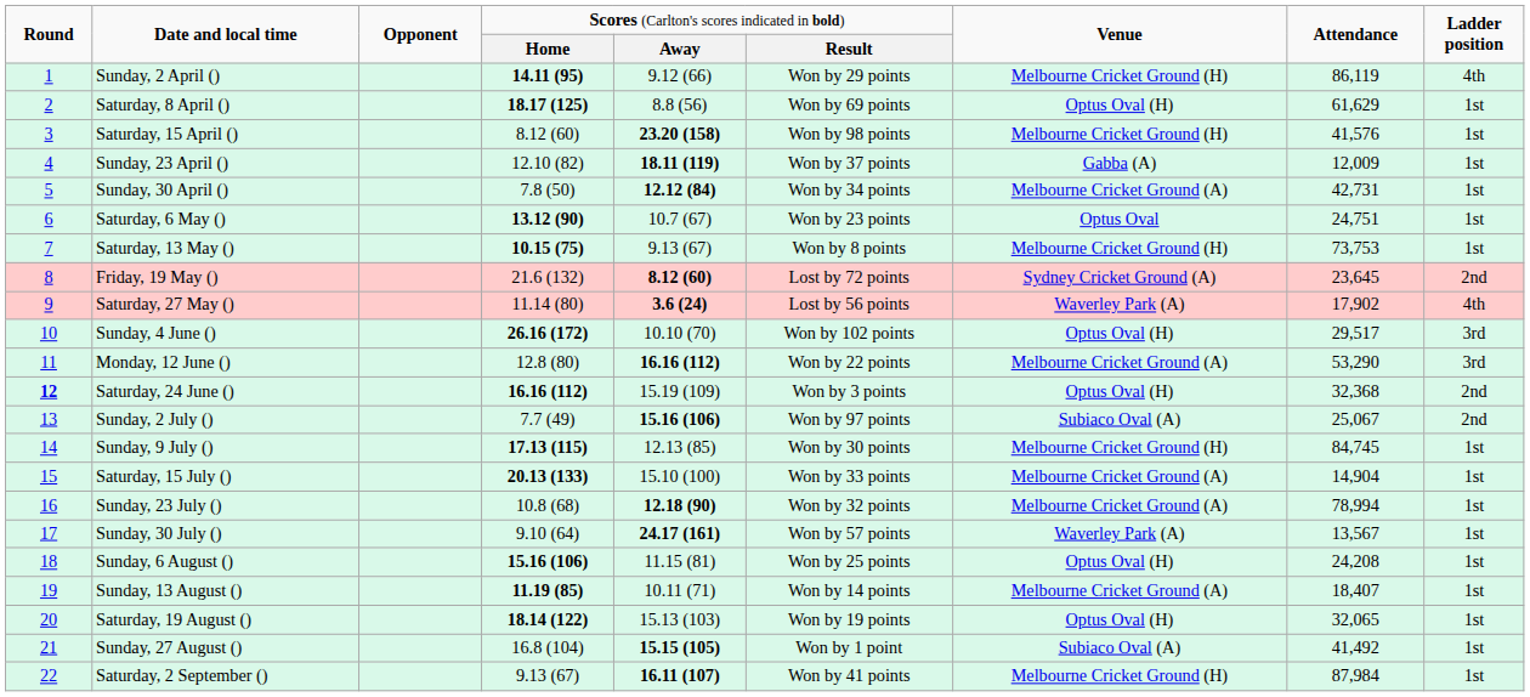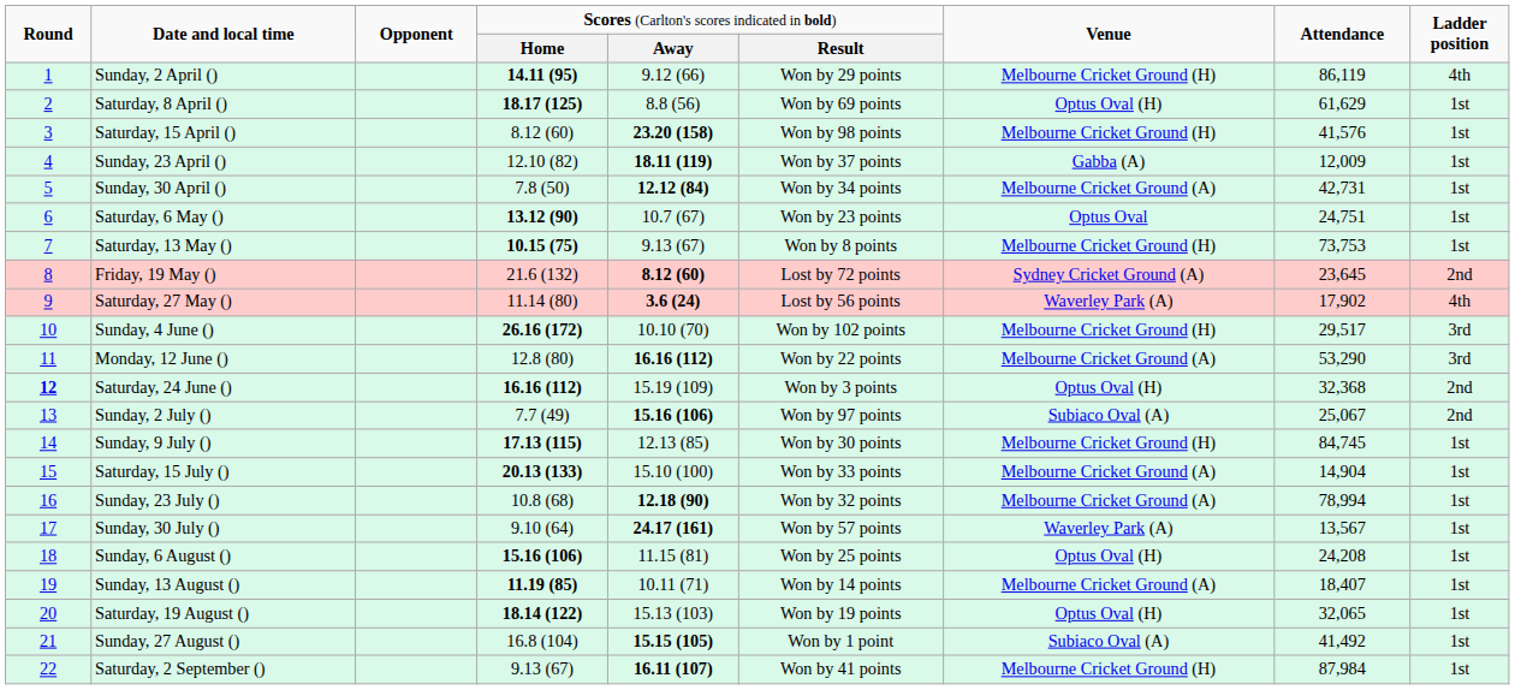 <table class="wikitable" style="font-size:90%; text-align:center; width: 100%; margin-left: auto; margin-right: auto;">
 <tr>
 <td rowspan=2><strong>Round</strong></td>
 <td rowspan=2><strong>Date and local time</strong></td>
 <td rowspan=2><strong>Opponent</strong></td>
 <td colspan=3><strong>Scores</strong> <small>(Carlton's scores indicated in <strong>bold</strong>)</small></td>
 <td rowspan=2><strong>Venue</strong></td>
 <td rowspan=2><strong>Attendance</strong></td>
 <td rowspan=2><strong>Ladder<br>position</strong></td>
 </tr>
 <tr>
 <th>Home</th>
 <th>Away</th>
 <th>Result</th>
 </tr>
 <tr style="background:#d9f9e9;">
 <td><a href='#'>1</a></td>
 <td align=left>Sunday, 2 April ()</td>
 <td align=left></td>
 <td><strong>14.11 (95)</strong></td>
 <td>9.12 (66)</td>
 <td>Won by 29 points</td>
 <td><a href='#'>Melbourne Cricket Ground</a> (H)</td>
 <td>86,119</td>
 <td>4th</td>
 </tr>
 <tr style="background:#d9f9e9;">
 <td><a href='#'>2</a></td>
 <td align=left>Saturday, 8 April ()</td>
 <td align=left></td>
 <td><strong>18.17 (125)</strong></td>
 <td>8.8 (56)</td>
 <td>Won by 69 points</td>
 <td><a href='#'>Optus Oval</a> (H)</td>
 <td>61,629</td>
 <td>1st</td>
 </tr>
 <tr style="background:#d9f9e9;">
 <td><a href='#'>3</a></td>
 <td align=left>Saturday, 15 April ()</td>
 <td align=left></td>
 <td>8.12 (60)</td>
 <td><strong>23.20 (158)</strong></td>
 <td>Won by 98 points</td>
 <td><a href='#'>Melbourne Cricket Ground</a> (H)</td>
 <td>41,576</td>
 <td>1st</td>
 </tr>
 <tr style="background:#d9f9e9;">
 <td><a href='#'>4</a></td>
 <td align=left>Sunday, 23 April ()</td>
 <td align=left></td>
 <td>12.10 (82)</td>
 <td><strong>18.11 (119)</strong></td>
 <td>Won by 37 points</td>
 <td><a href='#'>Gabba</a> (A)</td>
 <td>12,009</td>
 <td>1st</td>
 </tr>
 <tr style="background:#d9f9e9;">
 <td><a href='#'>5</a></td>
 <td align=left>Sunday, 30 April ()</td>
 <td align=left></td>
 <td>7.8 (50)</td>
 <td><strong>12.12 (84)</strong></td>
 <td>Won by 34 points</td>
 <td><a href='#'>Melbourne Cricket Ground</a> (A)</td>
 <td>42,731</td>
 <td>1st</td>
 </tr>
 <tr style="background:#d9f9e9;">
 <td><a href='#'>6</a></td>
 <td align=left>Saturday, 6 May ()</td>
 <td align=left></td>
 <td><strong>13.12 (90)</strong></td>
 <td>10.7 (67)</td>
 <td>Won by 23 points</td>
 <td><a href='#'>Optus Oval</a></td>
 <td>24,751</td>
 <td>1st</td>
 </tr>
 <tr style="background:#d9f9e9;">
 <td><a href='#'>7</a></td>
 <td align=left>Saturday, 13 May ()</td>
 <td align=left></td>
 <td><strong>10.15 (75)</strong></td>
 <td>9.13 (67)</td>
 <td>Won by 8 points</td>
 <td><a href='#'>Melbourne Cricket Ground</a> (H)</td>
 <td>73,753</td>
 <td>1st</td>
 </tr>
 <tr style="background:#fcc;">
 <td><a href='#'>8</a></td>
 <td align=left>Friday, 19 May ()</td>
 <td align=left></td>
 <td>21.6 (132)</td>
 <td><strong>8.12 (60)</strong></td>
 <td>Lost by 72 points</td>
 <td><a href='#'>Sydney Cricket Ground</a> (A)</td>
 <td>23,645</td>
 <td>2nd</td>
 </tr>
 <tr style="background:#fcc;">
 <td><a href='#'>9</a></td>
 <td align=left>Saturday, 27 May ()</td>
 <td align=left></td>
 <td>11.14 (80)</td>
 <td><strong>3.6 (24)</strong></td>
 <td>Lost by 56 points</td>
 <td><a href='#'>Waverley Park</a> (A)</td>
 <td>17,902</td>
 <td>4th</td>
 </tr>
 <tr style="background:#d9f9e9;">
 <td><a href='#'>10</a></td>
 <td align=left>Sunday, 4 June ()</td>
 <td align=left></td>
 <td><strong>26.16 (172)</strong></td>
 <td>10.10 (70)</td>
 <td>Won by 102 points</td>
-<td><a href='#'>Optus Oval</a> (H)</td>
+<td><a href='#'>Melbourne Cricket Ground</a> (H)</td>
 <td>29,517</td>
 <td>3rd</td>
 </tr>
 <tr style="background:#d9f9e9;">
 <td><a href='#'>11</a></td>
 <td align=left>Monday, 12 June ()</td>
 <td align=left></td>
 <td>12.8 (80)</td>
 <td><strong>16.16 (112)</strong></td>
 <td>Won by 22 points</td>
 <td><a href='#'>Melbourne Cricket Ground</a> (A)</td>
 <td>53,290</td>
 <td>3rd</td>
 </tr>
 <tr style="background:#d9f9e9;">
 <td><strong><a href='#'>12</a></strong></td>
 <td align=left>Saturday, 24 June ()</td>
 <td align=left></td>
 <td><strong>16.16 (112)</strong></td>
 <td>15.19 (109)</td>
 <td>Won by 3 points</td>
 <td><a href='#'>Optus Oval</a> (H)</td>
 <td>32,368</td>
 <td>2nd</td>
 </tr>
 <tr style="background:#d9f9e9;">
 <td><a href='#'>13</a></td>
 <td align=left>Sunday, 2 July ()</td>
 <td align=left></td>
 <td>7.7 (49)</td>
 <td><strong>15.16 (106)</strong></td>
 <td>Won by 97 points</td>
 <td><a href='#'>Subiaco Oval</a> (A)</td>
 <td>25,067</td>
 <td>2nd</td>
 </tr>
 <tr style="background:#d9f9e9;">
 <td><a href='#'>14</a></td>
 <td align=left>Sunday, 9 July ()</td>
 <td align=left></td>
 <td><strong>17.13 (115)</strong></td>
 <td>12.13 (85)</td>
 <td>Won by 30 points</td>
 <td><a href='#'>Melbourne Cricket Ground</a> (H)</td>
 <td>84,745</td>
 <td>1st</td>
 </tr>
 <tr style="background:#d9f9e9;">
 <td><a href='#'>15</a></td>
 <td align=left>Saturday, 15 July ()</td>
 <td align=left></td>
 <td><strong>20.13 (133)</strong></td>
 <td>15.10 (100)</td>
 <td>Won by 33 points</td>
 <td><a href='#'>Melbourne Cricket Ground</a> (A)</td>
 <td>14,904</td>
 <td>1st</td>
 </tr>
 <tr style="background:#d9f9e9;">
 <td><a href='#'>16</a></td>
 <td align=left>Sunday, 23 July ()</td>
 <td align=left></td>
 <td>10.8 (68)</td>
 <td><strong>12.18 (90)</strong></td>
 <td>Won by 32 points</td>
 <td><a href='#'>Melbourne Cricket Ground</a> (A)</td>
 <td>78,994</td>
 <td>1st</td>
 </tr>
 <tr style="background:#d9f9e9;">
 <td><a href='#'>17</a></td>
 <td align=left>Sunday, 30 July ()</td>
 <td align=left></td>
 <td>9.10 (64)</td>
 <td><strong>24.17 (161)</strong></td>
 <td>Won by 57 points</td>
 <td><a href='#'>Waverley Park</a> (A)</td>
 <td>13,567</td>
 <td>1st</td>
 </tr>
 <tr style="background:#d9f9e9;">
 <td><a href='#'>18</a></td>
 <td align=left>Sunday, 6 August ()</td>
 <td align=left></td>
 <td><strong>15.16 (106)</strong></td>
 <td>11.15 (81)</td>
 <td>Won by 25 points</td>
 <td><a href='#'>Optus Oval</a> (H)</td>
 <td>24,208</td>
 <td>1st</td>
 </tr>
 <tr style="background:#d9f9e9;">
 <td><a href='#'>19</a></td>
 <td align=left>Sunday, 13 August ()</td>
 <td align=left></td>
 <td><strong>11.19 (85)</strong></td>
 <td>10.11 (71)</td>
 <td>Won by 14 points</td>
 <td><a href='#'>Melbourne Cricket Ground</a> (A)</td>
 <td>18,407</td>
 <td>1st</td>
 </tr>
 <tr style="background:#d9f9e9;">
 <td><a href='#'>20</a></td>
 <td align=left>Saturday, 19 August ()</td>
 <td align=left></td>
 <td><strong>18.14 (122)</strong></td>
 <td>15.13 (103)</td>
 <td>Won by 19 points</td>
 <td><a href='#'>Optus Oval</a> (H)</td>
 <td>32,065</td>
 <td>1st</td>
 </tr>
 <tr style="background:#d9f9e9;">
 <td><a href='#'>21</a></td>
 <td align=left>Sunday, 27 August ()</td>
 <td align=left></td>
 <td>16.8 (104)</td>
 <td><strong>15.15 (105)</strong></td>
 <td>Won by 1 point</td>
 <td><a href='#'>Subiaco Oval</a> (A)</td>
 <td>41,492</td>
 <td>1st</td>
 </tr>
 <tr style="background:#d9f9e9;">
 <td><a href='#'>22</a></td>
 <td align=left>Saturday, 2 September ()</td>
 <td align=left></td>
 <td>9.13 (67)</td>
 <td><strong>16.11 (107)</strong></td>
 <td>Won by 41 points</td>
 <td><a href='#'>Melbourne Cricket Ground</a> (H)</td>
 <td>87,984</td>
 <td>1st</td>
 </tr>
 </table>
